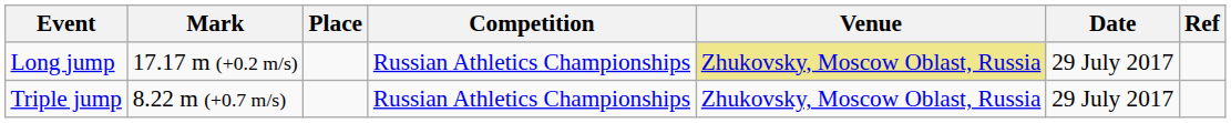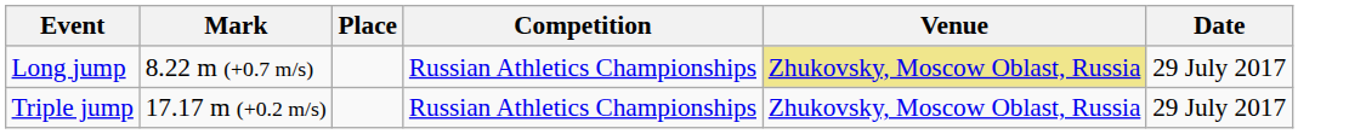 <table class="wikitable">
 <tr>
 <th>Event</th>
 <th>Mark</th>
 <th>Place</th>
 <th>Competition</th>
 <th>Venue</th>
 <th>Date</th>
-<th>Ref</th>
 </tr>
 <tr>
 <td><a href='#'>Long jump</a></td>
-<td>17.17 m <small>(+0.2 m/s)</small></td>
+<td>8.22 m <small>(+0.7 m/s)</small></td>
 <td style="text-align:center"></td>
 <td><a href='#'>Russian Athletics Championships</a></td>
 <td style="background: khaki;"><a href='#'>Zhukovsky, Moscow Oblast, Russia</a></td>
 <td>29 July 2017</td>
-<td></td>
 </tr>
 <tr>
 <td><a href='#'>Triple jump</a></td>
-<td>8.22 m <small>(+0.7 m/s)</small></td>
+<td>17.17 m <small>(+0.2 m/s)</small></td>
 <td style="text-align:center"></td>
 <td><a href='#'>Russian Athletics Championships</a></td>
 <td><a href='#'>Zhukovsky, Moscow Oblast, Russia</a></td>
 <td>29 July 2017</td>
-<td></td>
 </tr>
 </table>
